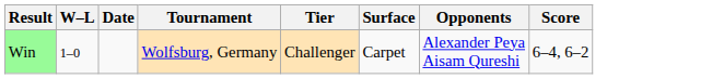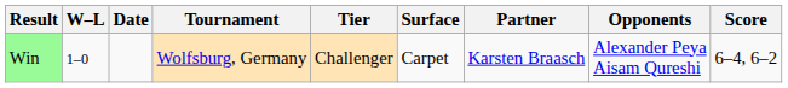 <table class="sortable wikitable">
 <tr>
 <th>Result</th>
 <th class="unsortable">W–L</th>
 <th>Date</th>
 <th>Tournament</th>
 <th>Tier</th>
 <th>Surface</th>
+<th>Partner</th>
 <th>Opponents</th>
 <th class="unsortable">Score</th>
 </tr>
 <tr>
 <td style="background:#98fb98;">Win</td>
 <td><small>1–0</small></td>
 <td></td>
 <td style="background:moccasin;"><a href='#'>Wolfsburg</a>, Germany</td>
 <td style="background:moccasin;">Challenger</td>
 <td>Carpet</td>
+<td> <a href='#'>Karsten Braasch</a></td>
 <td> <a href='#'>Alexander Peya</a> <br>  <a href='#'>Aisam Qureshi</a></td>
 <td>6–4, 6–2</td>
 </tr>
 </table>
